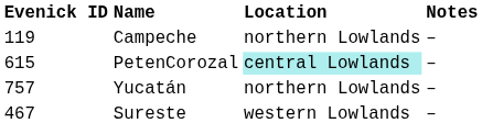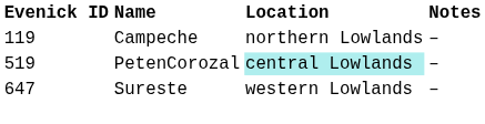 <table class="sortable static-row-numbers" style="text-align:left;">
 <tr>
 <th>Evenick ID</th>
 <th class=unsortable>Name</th>
 <th class=unsortable>Location</th>
 <th class=unsortable>Notes</th>
 </tr>
 <tr>
 <td>119</td>
 <td>Campeche</td>
 <td>northern Lowlands</td>
 <td>–</td>
 </tr>
 <tr>
-<td>615</td>
+<td>519</td>
 <td>PetenCorozal</td>
 <td style="background: paleturquoise;">central Lowlands</td>
 <td>–</td>
 </tr>
 <tr>
-<td>757</td>
-<td>Yucatán</td>
-<td>northern Lowlands</td>
-<td>–</td>
-</tr>
-<tr>
-<td>467</td>
+<td>647</td>
 <td>Sureste</td>
 <td>western Lowlands</td>
 <td>–</td>
 </tr>
 </table>
